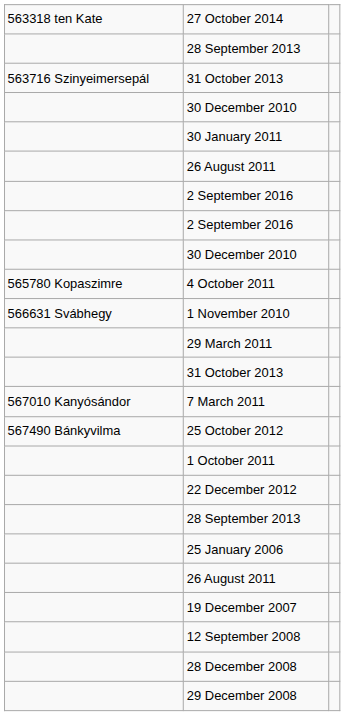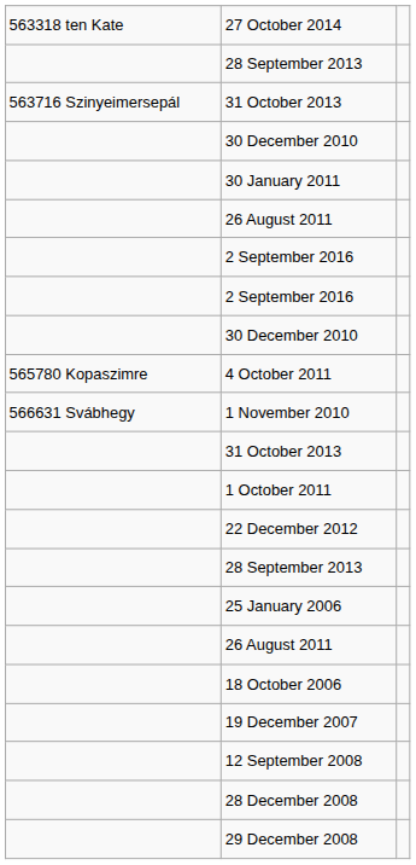 <table class="wikitable" style="font-size: 80%; float: left; width: 26em; margin-right: 1em; height: 700px">
 <tr>
 <td>563318 ten Kate</td>
 <td>27 October 2014</td>
 <td> </td>
 </tr>
 <tr>
 <td></td>
 <td>28 September 2013</td>
 <td></td>
 </tr>
 <tr>
 <td>563716 Szinyeimersepál</td>
 <td>31 October 2013</td>
 <td> </td>
 </tr>
 <tr>
 <td></td>
 <td>30 December 2010</td>
 <td> </td>
 </tr>
 <tr>
 <td></td>
 <td>30 January 2011</td>
 <td> </td>
 </tr>
 <tr>
 <td></td>
 <td>26 August 2011</td>
 <td> </td>
 </tr>
 <tr>
 <td></td>
 <td>2 September 2016</td>
 <td></td>
 </tr>
 <tr>
 <td></td>
 <td>2 September 2016</td>
 <td></td>
 </tr>
 <tr>
 <td></td>
 <td>30 December 2010</td>
 <td> </td>
 </tr>
 <tr>
 <td>565780 Kopaszimre</td>
 <td>4 October 2011</td>
 <td> </td>
 </tr>
 <tr>
 <td>566631 Svábhegy</td>
 <td>1 November 2010</td>
 <td> </td>
 </tr>
 <tr>
 <td></td>
-<td>29 March 2011</td>
-<td> </td>
-</tr>
-<tr>
-<td></td>
 <td>31 October 2013</td>
 <td></td>
-</tr>
-<tr>
-<td>567010 Kanyósándor</td>
-<td>7 March 2011</td>
-<td> </td>
-</tr>
-<tr>
-<td>567490 Bánkyvilma</td>
-<td>25 October 2012</td>
-<td> </td>
 </tr>
 <tr>
 <td></td>
 <td>1 October 2011</td>
 <td></td>
 </tr>
 <tr>
 <td></td>
 <td>22 December 2012</td>
 <td> </td>
 </tr>
 <tr>
 <td></td>
 <td>28 September 2013</td>
 <td></td>
 </tr>
 <tr>
 <td></td>
 <td>25 January 2006</td>
 <td></td>
 </tr>
 <tr>
 <td></td>
 <td>26 August 2011</td>
 <td></td>
 </tr>
 <tr>
 <td></td>
+<td>18 October 2006</td>
+<td></td>
+</tr>
+<tr>
+<td></td>
 <td>19 December 2007</td>
 <td></td>
 </tr>
 <tr>
 <td></td>
 <td>12 September 2008</td>
 <td></td>
 </tr>
 <tr>
 <td></td>
 <td>28 December 2008</td>
 <td></td>
 </tr>
 <tr>
 <td></td>
 <td>29 December 2008</td>
 <td></td>
 </tr>
 </table>
